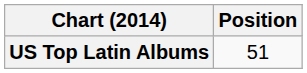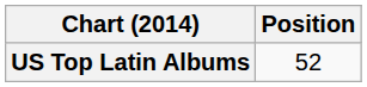 <table class="wikitable sortable plainrowheaders">
 <tr>
 <th scope="col">Chart (2014)</th>
 <th scope="col">Position</th>
 </tr>
 <tr>
 <th scope="row">US Top Latin Albums</th>
-<td style="text-align:center;">51</td>
+<td style="text-align:center;">52</td>
 </tr>
 </table>
